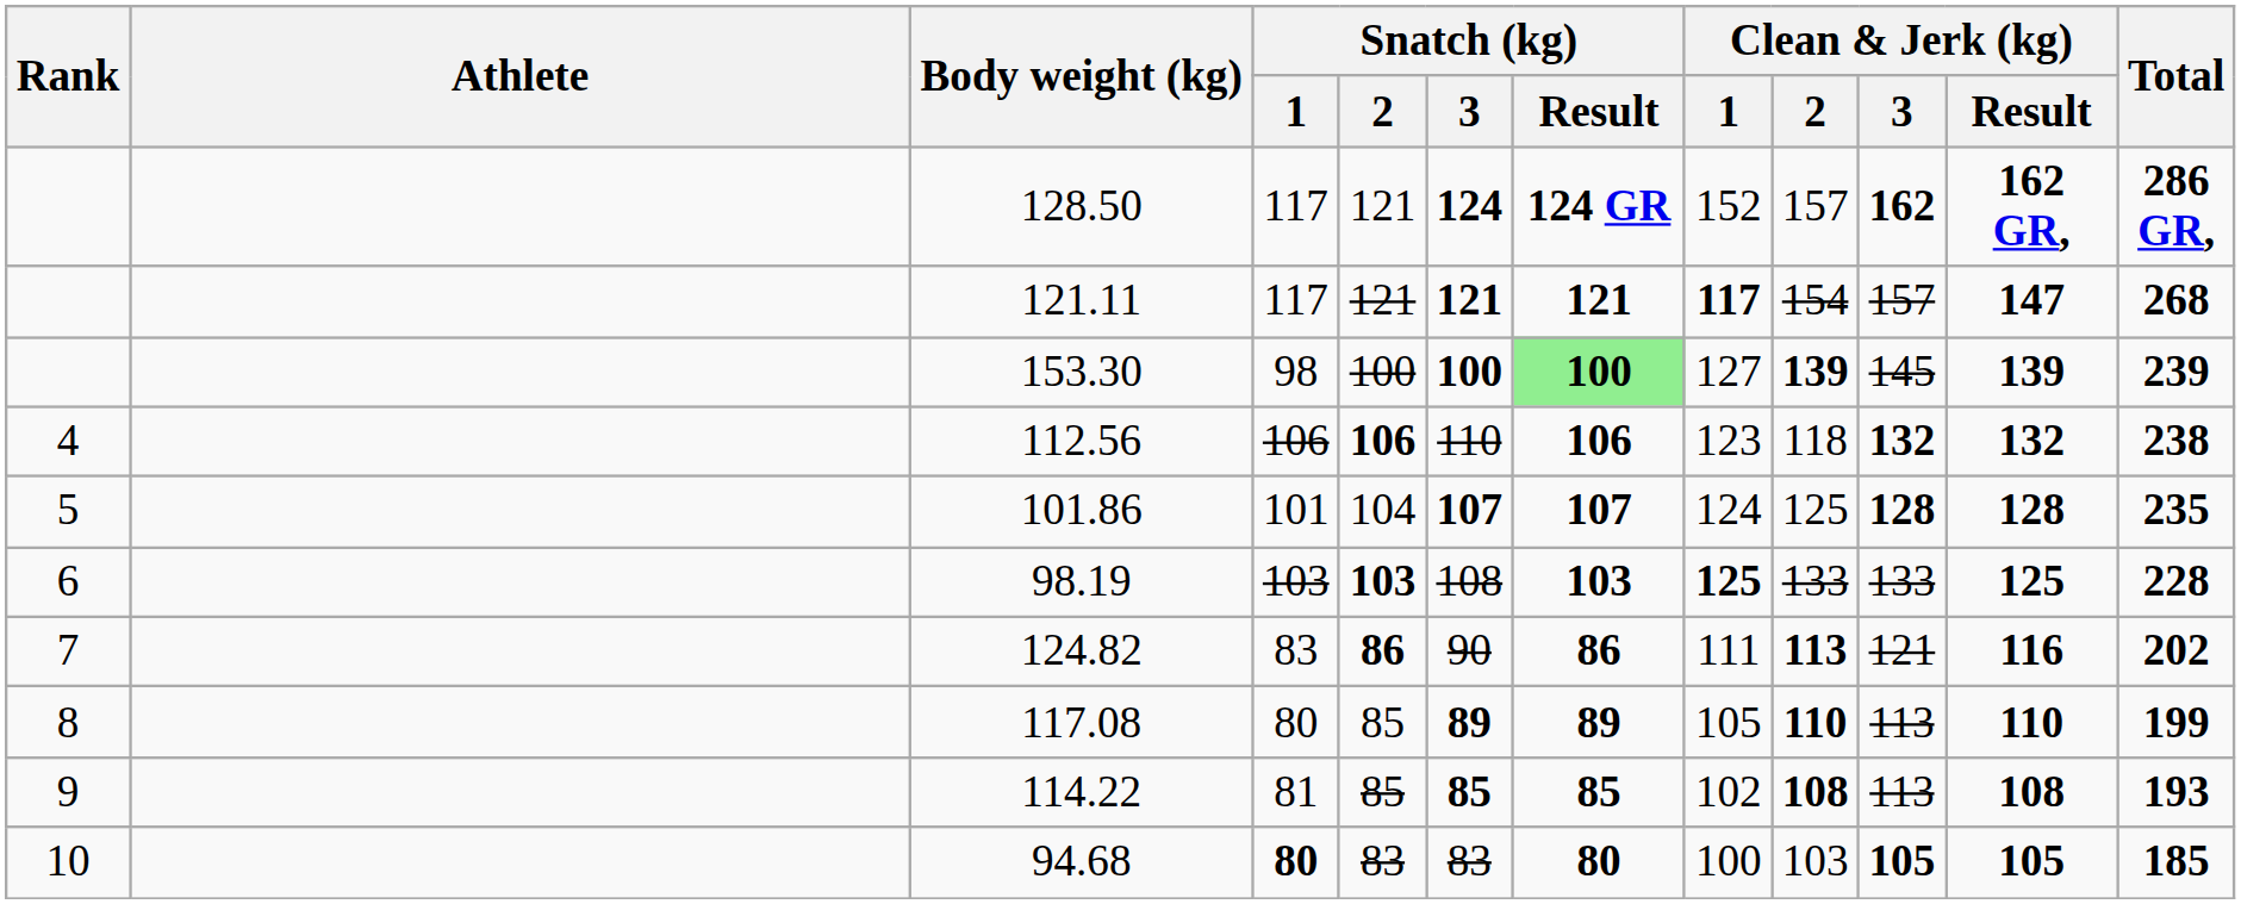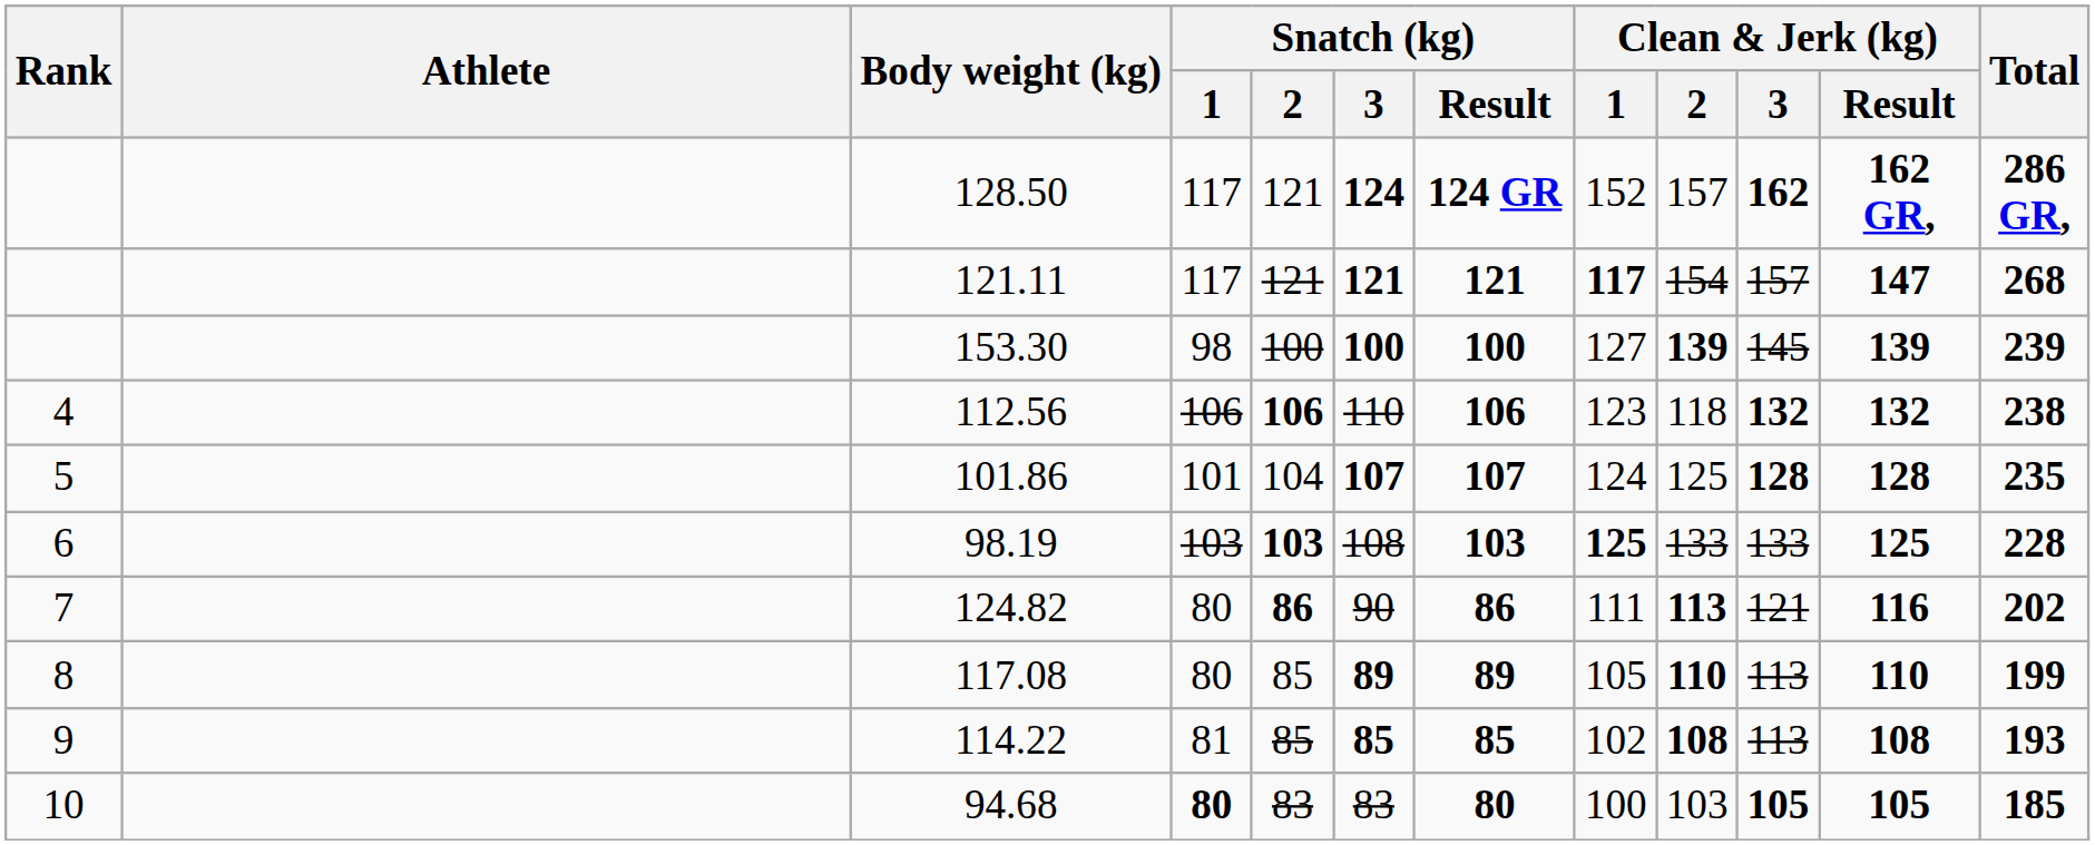 <table class="wikitable sortable" style="text-align:center;">
 <tr>
 <th rowspan="2">Rank</th>
 <th rowspan="2" width="275">Athlete</th>
 <th rowspan="2">Body weight (kg)</th>
 <th colspan="4">Snatch (kg)</th>
 <th colspan="4">Clean & Jerk (kg)</th>
 <th rowspan="2">Total</th>
 </tr>
 <tr>
 <th class="unsortable">1</th>
 <th class="unsortable">2</th>
 <th class="unsortable">3</th>
 <th width="55">Result</th>
 <th class="unsortable">1</th>
 <th class="unsortable">2</th>
 <th class="unsortable">3</th>
 <th width="55">Result</th>
 </tr>
 <tr>
 <td></td>
 <td align=left></td>
 <td>128.50</td>
 <td>117</td>
 <td>121</td>
 <td><strong>124</strong></td>
 <td><strong>124 <a href='#'>GR</a></strong></td>
 <td>152</td>
 <td>157</td>
 <td><strong>162</strong></td>
 <td><strong>162 <br><a href='#'>GR</a>, <br></strong></td>
 <td><strong>286 <br><a href='#'>GR</a>, <br></strong></td>
 </tr>
 <tr>
 <td></td>
 <td align=left></td>
 <td>121.11</td>
 <td>117</td>
 <td><s>121</s></td>
 <td><strong>121</strong></td>
 <td><strong>121</strong></td>
 <td><strong>117</strong></td>
 <td><s>154</s></td>
 <td><s>157</s></td>
 <td><strong>147</strong></td>
 <td><strong>268</strong></td>
 </tr>
 <tr>
 <td></td>
 <td align=left></td>
 <td>153.30</td>
 <td>98</td>
 <td><s>100</s></td>
 <td><strong>100</strong></td>
-<td style="background: lightgreen;"><strong>100</strong></td>
+<td><strong>100</strong></td>
 <td>127</td>
 <td><strong>139</strong></td>
 <td><s>145</s></td>
 <td><strong>139</strong></td>
 <td><strong>239</strong></td>
 </tr>
 <tr>
 <td>4</td>
 <td align=left></td>
 <td>112.56</td>
 <td><s>106</s></td>
 <td><strong>106</strong></td>
 <td><s>110</s></td>
 <td><strong>106</strong></td>
 <td>123</td>
 <td>118</td>
 <td><strong>132</strong></td>
 <td><strong>132</strong></td>
 <td><strong>238</strong></td>
 </tr>
 <tr>
 <td>5</td>
 <td align=left></td>
 <td>101.86</td>
 <td>101</td>
 <td>104</td>
 <td><strong>107</strong></td>
 <td><strong>107</strong></td>
 <td>124</td>
 <td>125</td>
 <td><strong>128</strong></td>
 <td><strong>128</strong></td>
 <td><strong>235</strong></td>
 </tr>
 <tr>
 <td>6</td>
 <td align=left></td>
 <td>98.19</td>
 <td><s>103</s></td>
 <td><strong>103</strong></td>
 <td><s>108</s></td>
 <td><strong>103</strong></td>
 <td><strong>125</strong></td>
 <td><s>133</s></td>
 <td><s>133</s></td>
 <td><strong>125</strong></td>
 <td><strong>228</strong></td>
 </tr>
 <tr>
 <td>7</td>
 <td align=left></td>
 <td>124.82</td>
-<td>83</td>
+<td>80</td>
 <td><strong>86</strong></td>
 <td><s>90</s></td>
 <td><strong>86</strong></td>
 <td>111</td>
 <td><strong>113</strong></td>
 <td><s>121</s></td>
 <td><strong>116</strong></td>
 <td><strong>202</strong></td>
 </tr>
 <tr>
 <td>8</td>
 <td align=left></td>
 <td>117.08</td>
 <td>80</td>
 <td>85</td>
 <td><strong>89</strong></td>
 <td><strong>89</strong></td>
 <td>105</td>
 <td><strong>110</strong></td>
 <td><s>113</s></td>
 <td><strong>110</strong></td>
 <td><strong>199</strong></td>
 </tr>
 <tr>
 <td>9</td>
 <td align=left></td>
 <td>114.22</td>
 <td>81</td>
 <td><s>85</s></td>
 <td><strong>85</strong></td>
 <td><strong>85</strong></td>
 <td>102</td>
 <td><strong>108</strong></td>
 <td><s>113</s></td>
 <td><strong>108</strong></td>
 <td><strong>193</strong></td>
 </tr>
 <tr>
 <td>10</td>
 <td align=left></td>
 <td>94.68</td>
 <td><strong>80</strong></td>
 <td><s>83</s></td>
 <td><s>83</s></td>
 <td><strong>80</strong></td>
 <td>100</td>
 <td>103</td>
 <td><strong>105</strong></td>
 <td><strong>105</strong></td>
 <td><strong>185</strong></td>
 </tr>
 </table>
